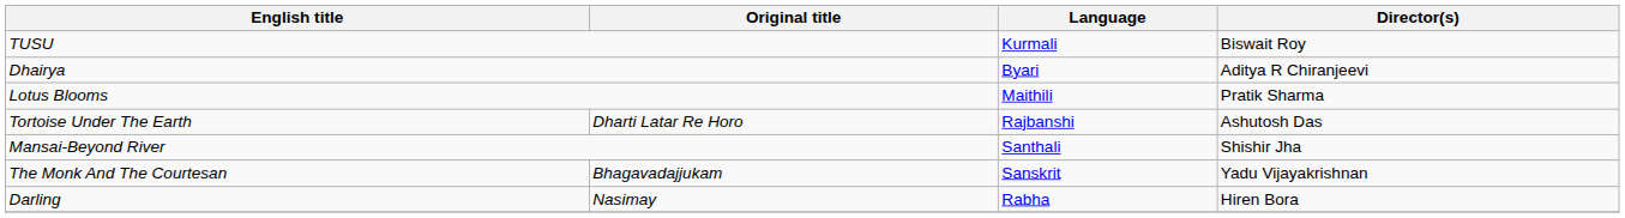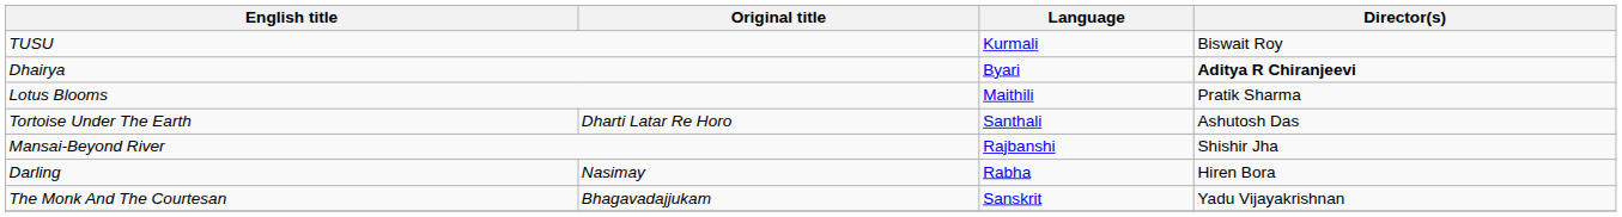 <table class="sortable wikitable" style="width:100%; margin-bottom:4px" cellpadding="5">
 <tr>
 <th scope="col">English title</th>
 <th scope="col">Original title</th>
 <th scope="col">Language</th>
 <th scope="col">Director(s)</th>
 </tr>
 <tr>
 <td colspan=2><em>TUSU</em></td>
 <td><a href='#'>Kurmali</a></td>
 <td>Biswait Roy</td>
 </tr>
 <tr>
 <td colspan=2><em>Dhairya</em></td>
 <td><a href='#'>Byari</a></td>
-<td>Aditya R Chiranjeevi</td>
+<td><strong>Aditya R Chiranjeevi</strong></td>
 </tr>
 <tr>
 <td colspan=2><em>Lotus Blooms</em></td>
 <td><a href='#'>Maithili</a></td>
 <td>Pratik Sharma</td>
 </tr>
 <tr>
 <td><em>Tortoise Under The Earth</em></td>
 <td><em>Dharti Latar Re Horo</em></td>
-<td><a href='#'>Rajbanshi</a></td>
+<td><a href='#'>Santhali</a></td>
 <td>Ashutosh Das</td>
 </tr>
 <tr>
 <td colspan=2><em>Mansai-Beyond River</em></td>
-<td><a href='#'>Santhali</a></td>
+<td><a href='#'>Rajbanshi</a></td>
 <td>Shishir Jha</td>
+</tr>
+<tr>
+<td><em>Darling</em></td>
+<td><em>Nasimay</em></td>
+<td><a href='#'>Rabha</a></td>
+<td>Hiren Bora</td>
 </tr>
 <tr>
 <td><em>The Monk And The Courtesan</em></td>
 <td><em>Bhagavadajjukam</em></td>
 <td><a href='#'>Sanskrit</a></td>
 <td>Yadu Vijayakrishnan</td>
 </tr>
 <tr>
-<td><em>Darling</em></td>
-<td><em>Nasimay</em></td>
-<td><a href='#'>Rabha</a></td>
-<td>Hiren Bora</td>
-</tr>
-<tr>
 </tr>
 </table>
